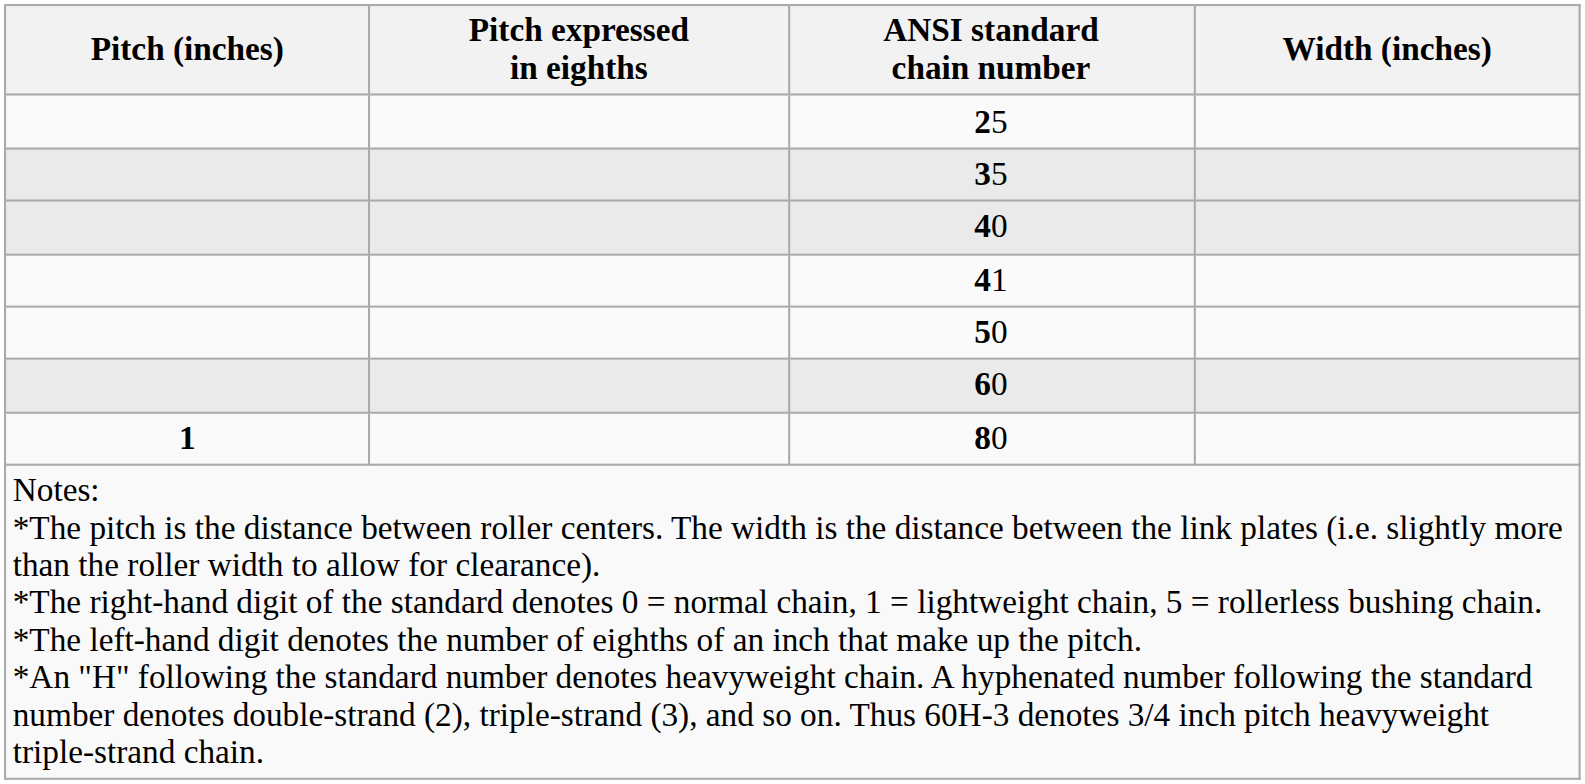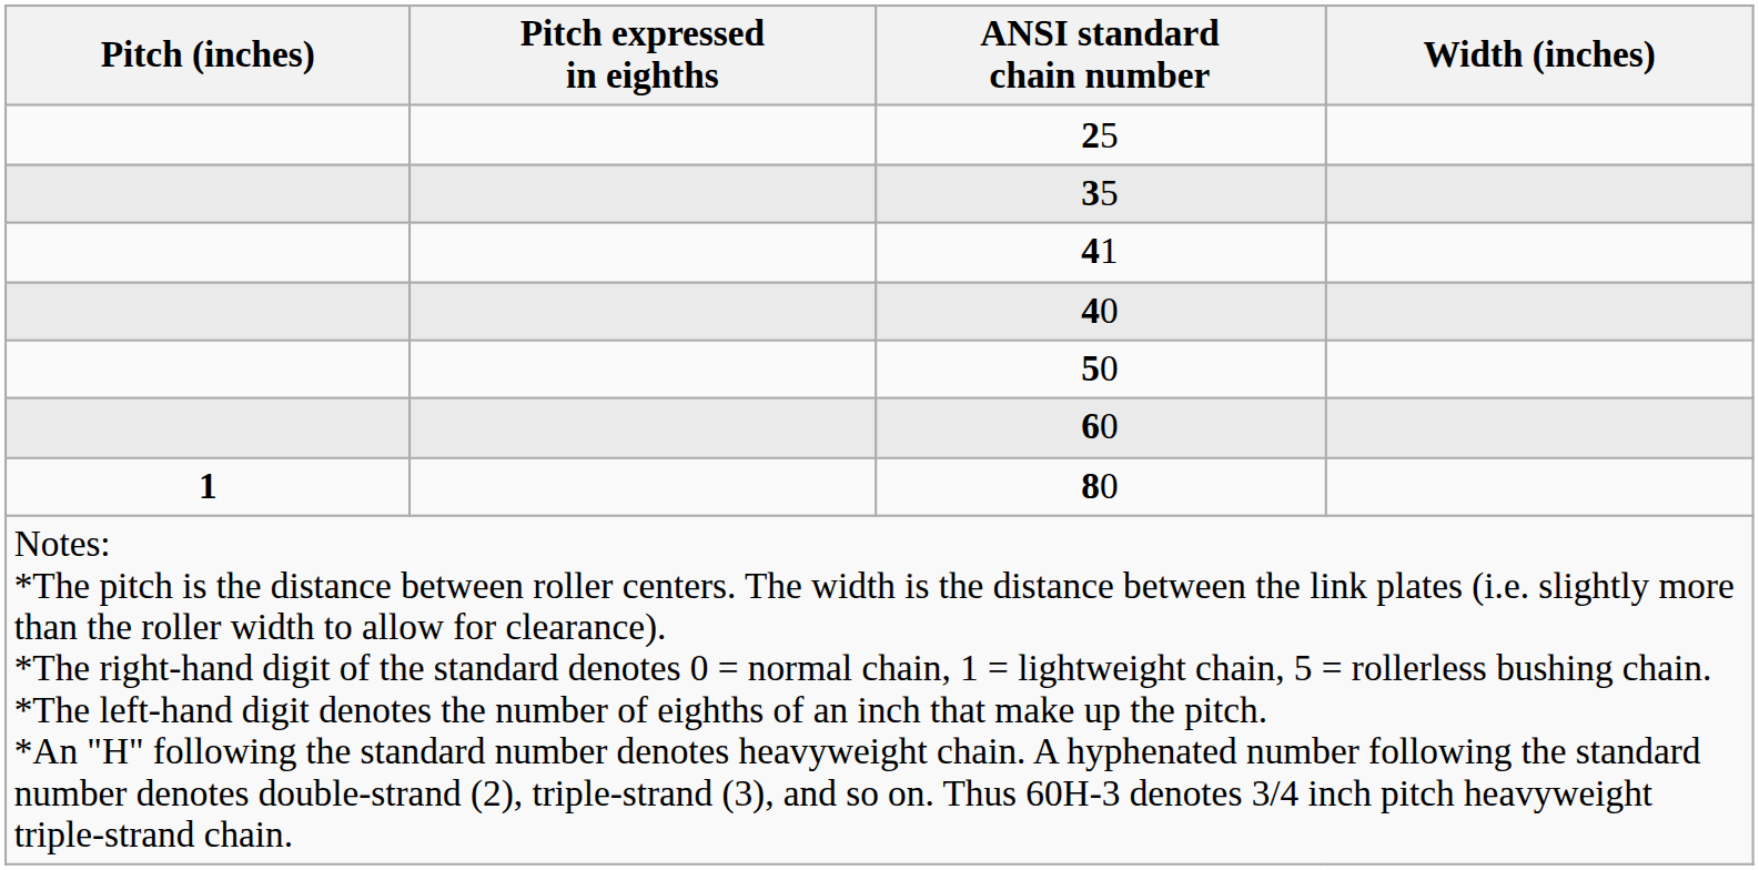 <table class="wikitable" border="1" width="60%">
 <tr style="background:#eaeaea;" align="center">
 <th>Pitch (inches)</th>
 <th>Pitch expressed <br> in eighths</th>
 <th>ANSI standard <br> chain number</th>
 <th>Width (inches)</th>
 </tr>
 <tr style="background:#fafafa;" align="center">
 <td></td>
 <td></td>
 <td><strong>2</strong>5</td>
 <td></td>
 </tr>
 <tr style="background:#eaeaea;" align="center">
 <td></td>
 <td></td>
 <td><strong>3</strong>5</td>
 <td></td>
 </tr>
+<tr style="background:#fafafa;" align="center">
+<td></td>
+<td></td>
+<td><strong>4</strong>1</td>
+<td></td>
+</tr>
 <tr style="background:#eaeaea;" align="center">
 <td></td>
 <td></td>
 <td><strong>4</strong>0</td>
-<td></td>
-</tr>
-<tr style="background:#fafafa;" align="center">
-<td></td>
-<td></td>
-<td><strong>4</strong>1</td>
 <td></td>
 </tr>
 <tr style="background:#fafafa;" align="center">
 <td></td>
 <td></td>
 <td><strong>5</strong>0</td>
 <td></td>
 </tr>
 <tr style="background:#eaeaea;" align="center">
 <td></td>
 <td></td>
 <td><strong>6</strong>0</td>
 <td></td>
 </tr>
 <tr style="background:#fafafa;" align="center">
 <td><strong>1</strong></td>
 <td></td>
 <td><strong>8</strong>0</td>
 <td></td>
 </tr>
 <tr>
 <td colspan="4">Notes:<br> *The pitch is the distance between roller centers. The width is the distance between the link plates (i.e. slightly more than the roller width to allow for clearance).<br> *The right-hand digit of the standard denotes 0 = normal chain, 1 = lightweight chain, 5 = rollerless bushing chain. <br> *The left-hand digit denotes the number of eighths of an inch that make up the pitch. <br> *An "H" following the standard number denotes heavyweight chain. A hyphenated number following the standard number denotes double-strand (2), triple-strand (3), and so on. Thus 60H-3 denotes 3/4 inch pitch heavyweight triple-strand chain.</td>
 </tr>
 </table>
